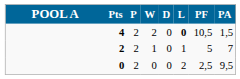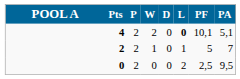 <table align=center cellpadding="3" cellspacing="0" style="background: #f9f9f9; border: 1px #aaa solid; border-collapse: collapse; font-size: 95%;" width=330>
 <tr style="background:#006699; color:white;">
 <th width=34% style=font-size:120%><strong>POOL A</strong></th>
 <th width=5%>Pts</th>
 <th width=5%>P</th>
 <th width=5%>W</th>
 <th width=5%>D</th>
 <th width=5%>L</th>
 <th width=5%>PF</th>
 <th width=5%>PA</th>
 </tr>
 <tr align=right>
 <td align=left></td>
 <td><strong>4</strong></td>
 <td>2</td>
 <td>2</td>
 <td>0</td>
 <td><strong>0</strong></td>
-<td>10,5</td>
-<td>1,5</td>
+<td>10,1</td>
+<td>5,1</td>
 </tr>
 <tr align=right>
 <td align=left></td>
 <td><strong>2</strong></td>
 <td>2</td>
 <td>1</td>
 <td>0</td>
 <td>1</td>
 <td>5</td>
 <td>7</td>
 </tr>
 <tr align=right>
 <td align=left></td>
 <td><strong>0</strong></td>
 <td>2</td>
 <td>0</td>
 <td>0</td>
 <td>2</td>
 <td>2,5</td>
 <td>9,5</td>
 </tr>
 </table>
